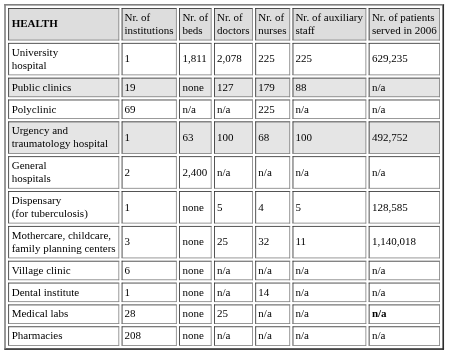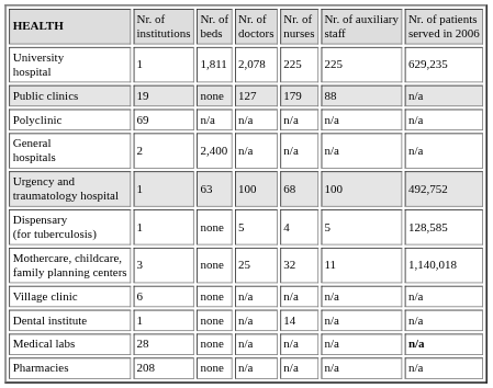 <table border="2" style="font-size: 85%" align=right cellpadding="3" cellspacing="3">
 <tr bgcolor="#dddddd">
 <td><strong>HEALTH</strong></td>
 <td>Nr. of <br>institutions</td>
 <td>Nr. of <br>beds</td>
 <td>Nr. of <br>doctors</td>
 <td>Nr. of <br>nurses</td>
 <td>Nr. of auxiliary <br>staff</td>
 <td>Nr. of patients <br>served in 2006</td>
 </tr>
 <tr bgcolor="#ffffff">
 <td>University<br>hospital</td>
 <td>1</td>
 <td>1,811</td>
 <td>2,078</td>
 <td>225</td>
 <td>225</td>
 <td>629,235</td>
 </tr>
 <tr bgcolor="#e5e5e5">
 <td>Public clinics</td>
 <td>19</td>
 <td>none</td>
 <td>127</td>
 <td>179</td>
 <td>88</td>
 <td>n/a</td>
 </tr>
 <tr bgcolor="#ffffff">
 <td>Polyclinic</td>
 <td>69</td>
 <td>n/a</td>
 <td>n/a</td>
-<td>225</td>
+<td>n/a</td>
+<td>n/a</td>
+<td>n/a</td>
+</tr>
+<tr bgcolor="#ffffff">
+<td>General <br>hospitals</td>
+<td>2</td>
+<td>2,400</td>
+<td>n/a</td>
+<td>n/a</td>
 <td>n/a</td>
 <td>n/a</td>
 </tr>
 <tr bgcolor="#e5e5e5">
 <td>Urgency and <br>traumatology hospital</td>
 <td>1</td>
 <td>63</td>
 <td>100</td>
 <td>68</td>
 <td>100</td>
 <td>492,752</td>
-</tr>
-<tr bgcolor="#ffffff">
-<td>General <br>hospitals</td>
-<td>2</td>
-<td>2,400</td>
-<td>n/a</td>
-<td>n/a</td>
-<td>n/a</td>
-<td>n/a</td>
 </tr>
 <tr bgcolor="#ffffff">
 <td>Dispensary <br>(for tuberculosis)</td>
 <td>1</td>
 <td>none</td>
 <td>5</td>
 <td>4</td>
 <td>5</td>
 <td>128,585</td>
 </tr>
 <tr bgcolor="#ffffff">
 <td>Mothercare, childcare, <br> family planning centers</td>
 <td>3</td>
 <td>none</td>
 <td>25</td>
 <td>32</td>
 <td>11</td>
 <td>1,140,018</td>
 </tr>
 <tr bgcolor="#ffffff">
 <td>Village clinic</td>
 <td>6</td>
 <td>none</td>
 <td>n/a</td>
 <td>n/a</td>
 <td>n/a</td>
 <td>n/a</td>
 </tr>
 <tr bgcolor="#ffffff">
 <td>Dental institute</td>
 <td>1</td>
 <td>none</td>
 <td>n/a</td>
 <td>14</td>
 <td>n/a</td>
 <td>n/a</td>
 </tr>
 <tr bgcolor="#ffffff">
 <td>Medical labs</td>
 <td>28</td>
 <td>none</td>
-<td>25</td>
+<td>n/a</td>
 <td>n/a</td>
 <td>n/a</td>
 <td><strong>n/a</strong></td>
 </tr>
 <tr bgcolor="#ffffff">
 <td>Pharmacies</td>
 <td>208</td>
 <td>none</td>
 <td>n/a</td>
 <td>n/a</td>
 <td>n/a</td>
 <td>n/a</td>
 </tr>
 </table>
